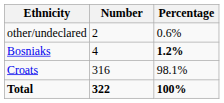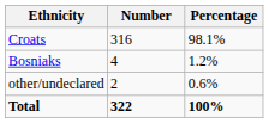 <table class="wikitable">
 <tr>
 <th width="100px">Ethnicity</th>
 <th width="80px">Number</th>
 <th width="80px">Percentage</th>
 </tr>
 <tr>
-<td>other/undeclared</td>
-<td>2</td>
-<td>0.6%</td>
+<td><a href='#'>Croats</a></td>
+<td>316</td>
+<td>98.1%</td>
 </tr>
 <tr>
 <td><a href='#'>Bosniaks</a></td>
 <td>4</td>
-<td><strong>1.2%</strong></td>
+<td>1.2%</td>
 </tr>
 <tr>
-<td><a href='#'>Croats</a></td>
-<td>316</td>
-<td>98.1%</td>
+<td>other/undeclared</td>
+<td>2</td>
+<td>0.6%</td>
 </tr>
 <tr>
 <td><strong>Total</strong></td>
 <td><strong>322</strong></td>
 <td><strong>100%</strong></td>
 </tr>
 </table>
